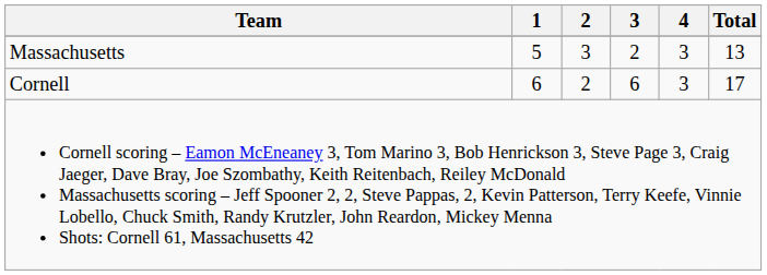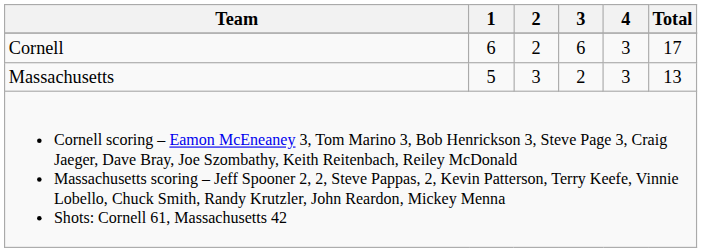 <table class="wikitable" style="text-align:center; max-width:40em">
 <tr>
 <th>Team</th>
 <th style="width:2em">1</th>
 <th style="width:2em">2</th>
 <th style="width:2em">3</th>
 <th style="width:2em">4</th>
 <th style="width:2em">Total</th>
 </tr>
 <tr>
 </tr>
 <tr>
+<td style="text-align:left">Cornell</td>
+<td>6</td>
+<td>2</td>
+<td>6</td>
+<td>3</td>
+<td>17</td>
+</tr>
+<tr>
 <td style="text-align:left">Massachusetts</td>
 <td>5</td>
 <td>3</td>
 <td>2</td>
 <td>3</td>
 <td>13</td>
 </tr>
 <tr>
-<td style="text-align:left">Cornell</td>
-<td>6</td>
-<td>2</td>
-<td>6</td>
-<td>3</td>
-<td>17</td>
-</tr>
-<tr>
 <td colspan=6 style="text-align:left; font-size:88%;"><br><ul><li>Cornell scoring – <a href='#'>Eamon McEneaney</a> 3, Tom Marino 3, Bob Henrickson 3, Steve Page 3, Craig Jaeger, Dave Bray, Joe Szombathy, Keith Reitenbach, Reiley McDonald</li><li>Massachusetts scoring – Jeff Spooner 2,  2, Steve Pappas, 2, Kevin Patterson, Terry Keefe, Vinnie Lobello, Chuck Smith, Randy Krutzler, John Reardon, Mickey Menna</li><li>Shots: Cornell 61, Massachusetts 42</li></ul></td>
 </tr>
 </table>
